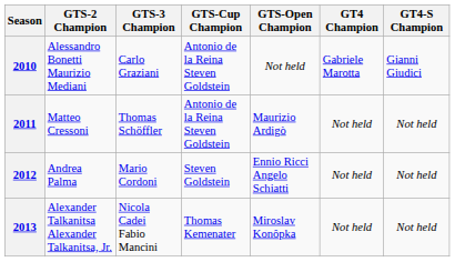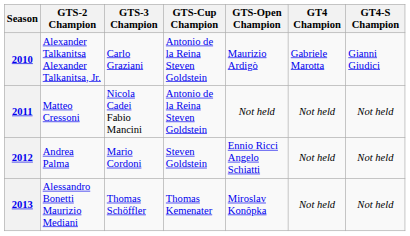 <table class="wikitable">
 <tr>
 <th>Season</th>
 <th>GTS-2 Champion</th>
 <th>GTS-3 Champion</th>
 <th>GTS-Cup Champion</th>
 <th>GTS-Open Champion</th>
 <th>GT4 Champion</th>
 <th>GT4-S Champion</th>
 </tr>
 <tr>
 <th><a href='#'>2010</a></th>
-<td> <a href='#'>Alessandro Bonetti</a><br> <a href='#'>Maurizio Mediani</a></td>
+<td> <a href='#'>Alexander Talkanitsa</a><br> <a href='#'>Alexander Talkanitsa, Jr.</a></td>
 <td> <a href='#'>Carlo Graziani</a></td>
 <td> <a href='#'>Antonio de la Reina</a><br> <a href='#'>Steven Goldstein</a></td>
-<td align=center><em>Not held</em></td>
+<td> <a href='#'>Maurizio Ardigò</a></td>
 <td> <a href='#'>Gabriele Marotta</a></td>
 <td> <a href='#'>Gianni Giudici</a></td>
 </tr>
 <tr>
 <th><a href='#'>2011</a></th>
 <td> <a href='#'>Matteo Cressoni</a></td>
-<td> <a href='#'>Thomas Schöffler</a></td>
+<td> <a href='#'>Nicola Cadei</a><br> Fabio Mancini</td>
 <td> <a href='#'>Antonio de la Reina</a><br> <a href='#'>Steven Goldstein</a></td>
-<td> <a href='#'>Maurizio Ardigò</a></td>
+<td align=center><em>Not held</em></td>
 <td align=center><em>Not held</em></td>
 <td align=center><em>Not held</em></td>
 </tr>
 <tr>
 <th><a href='#'>2012</a></th>
 <td> <a href='#'>Andrea Palma</a></td>
 <td> <a href='#'>Mario Cordoni</a></td>
 <td> <a href='#'>Steven Goldstein</a></td>
 <td> <a href='#'>Ennio Ricci</a><br> <a href='#'>Angelo Schiatti</a></td>
 <td align=center><em>Not held</em></td>
 <td align=center><em>Not held</em></td>
 </tr>
 <tr>
 <th><a href='#'>2013</a></th>
-<td> <a href='#'>Alexander Talkanitsa</a><br> <a href='#'>Alexander Talkanitsa, Jr.</a></td>
-<td> <a href='#'>Nicola Cadei</a><br> Fabio Mancini</td>
+<td> <a href='#'>Alessandro Bonetti</a><br> <a href='#'>Maurizio Mediani</a></td>
+<td> <a href='#'>Thomas Schöffler</a></td>
 <td> <a href='#'>Thomas Kemenater</a></td>
 <td> <a href='#'>Miroslav Konôpka</a></td>
 <td align=center><em>Not held</em></td>
 <td align=center><em>Not held</em></td>
 </tr>
 </table>
